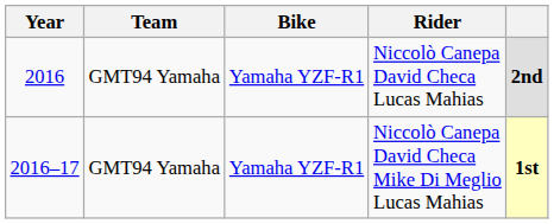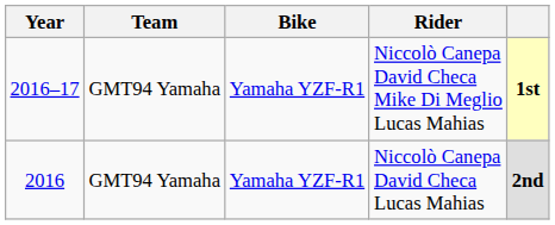 <table class="wikitable" style="text-align:center; font-size:85%">
 <tr>
 <th>Year</th>
 <th>Team</th>
 <th>Bike</th>
 <th>Rider</th>
 <th></th>
 </tr>
 <tr>
+<td><a href='#'>2016–17</a></td>
+<td> GMT94 Yamaha</td>
+<td><a href='#'>Yamaha YZF-R1</a></td>
+<td style="text-align:left;"> <a href='#'>Niccolò Canepa</a> <br> <a href='#'>David Checa</a><br> <a href='#'>Mike Di Meglio</a><br> Lucas Mahias</td>
+<th style="background:#FFFFBF;">1st</th>
+</tr>
+<tr>
 <td><a href='#'>2016</a></td>
 <td> GMT94 Yamaha</td>
 <td><a href='#'>Yamaha YZF-R1</a></td>
 <td style="text-align:left;"> <a href='#'>Niccolò Canepa</a> <br> <a href='#'>David Checa</a> <br> Lucas Mahias</td>
 <th style="background:#DFDFDF;">2nd</th>
 </tr>
-<tr>
-<td><a href='#'>2016–17</a></td>
-<td> GMT94 Yamaha</td>
-<td><a href='#'>Yamaha YZF-R1</a></td>
-<td style="text-align:left;"> <a href='#'>Niccolò Canepa</a> <br> <a href='#'>David Checa</a><br> <a href='#'>Mike Di Meglio</a><br> Lucas Mahias</td>
-<th style="background:#FFFFBF;">1st</th>
-</tr>
 </table>
